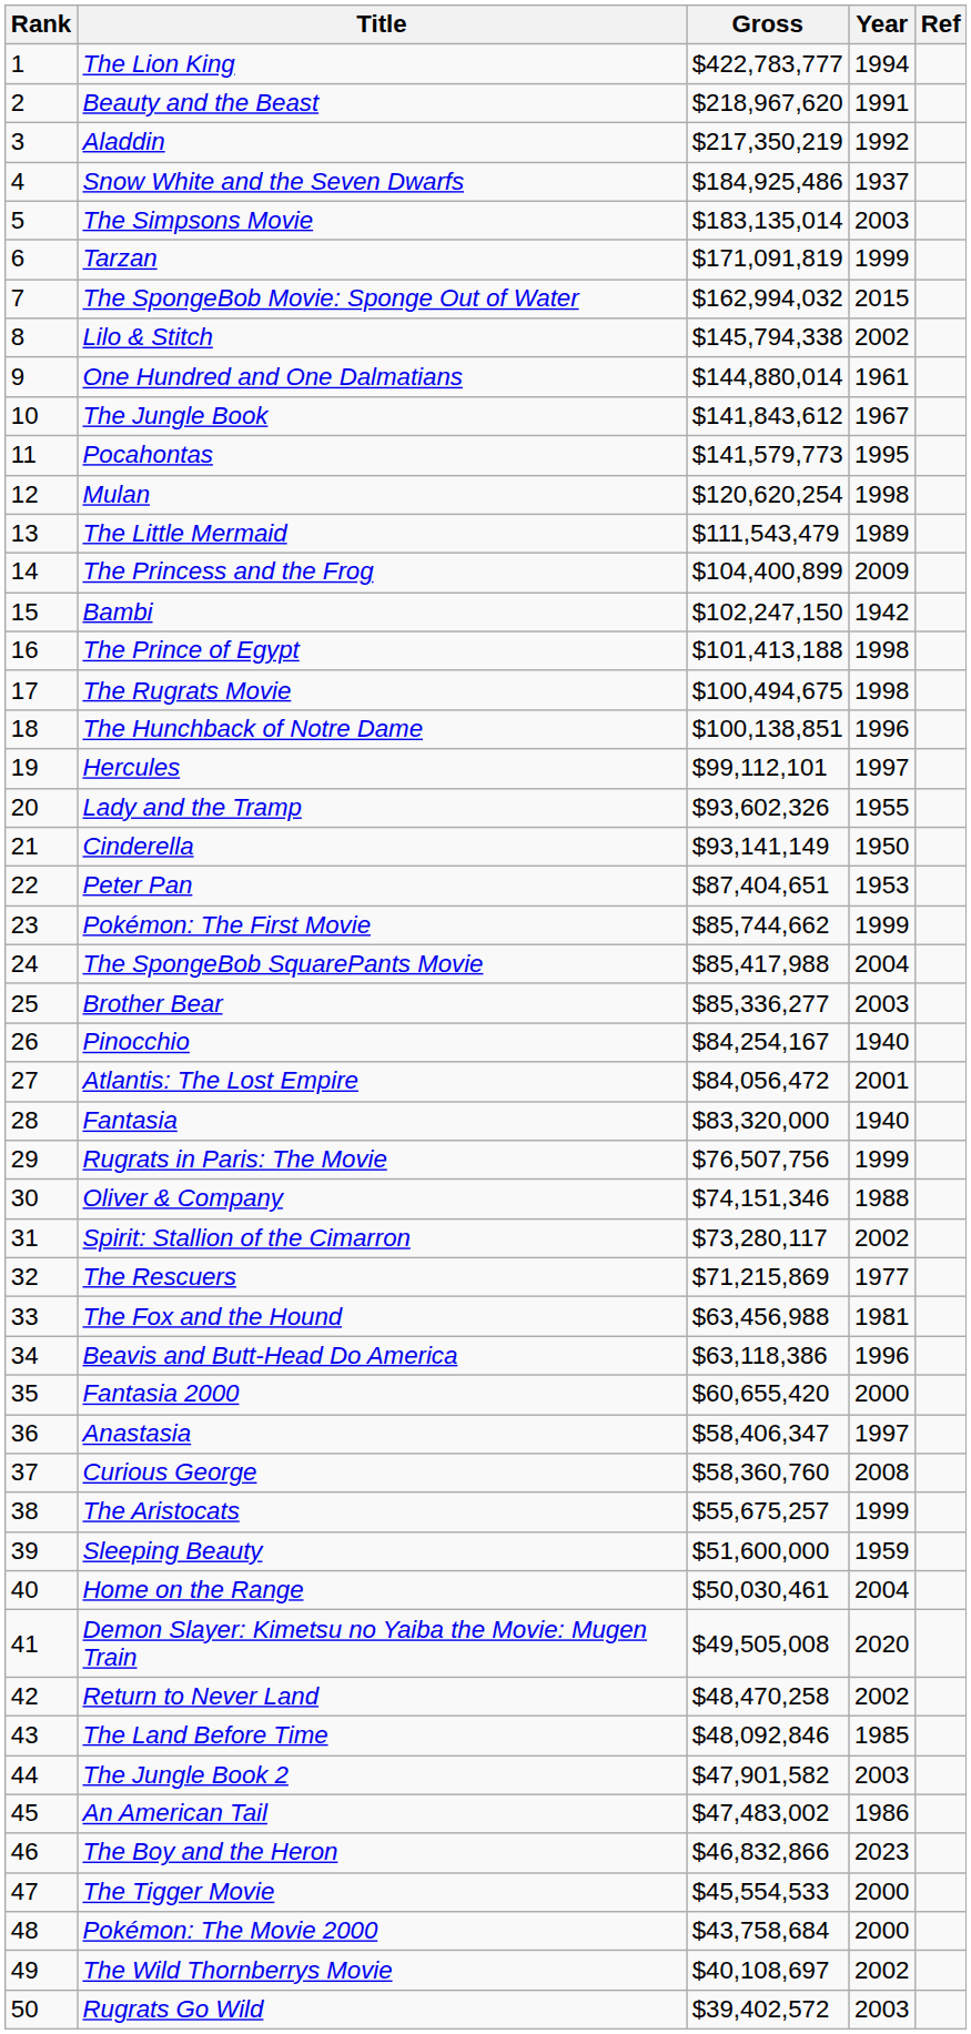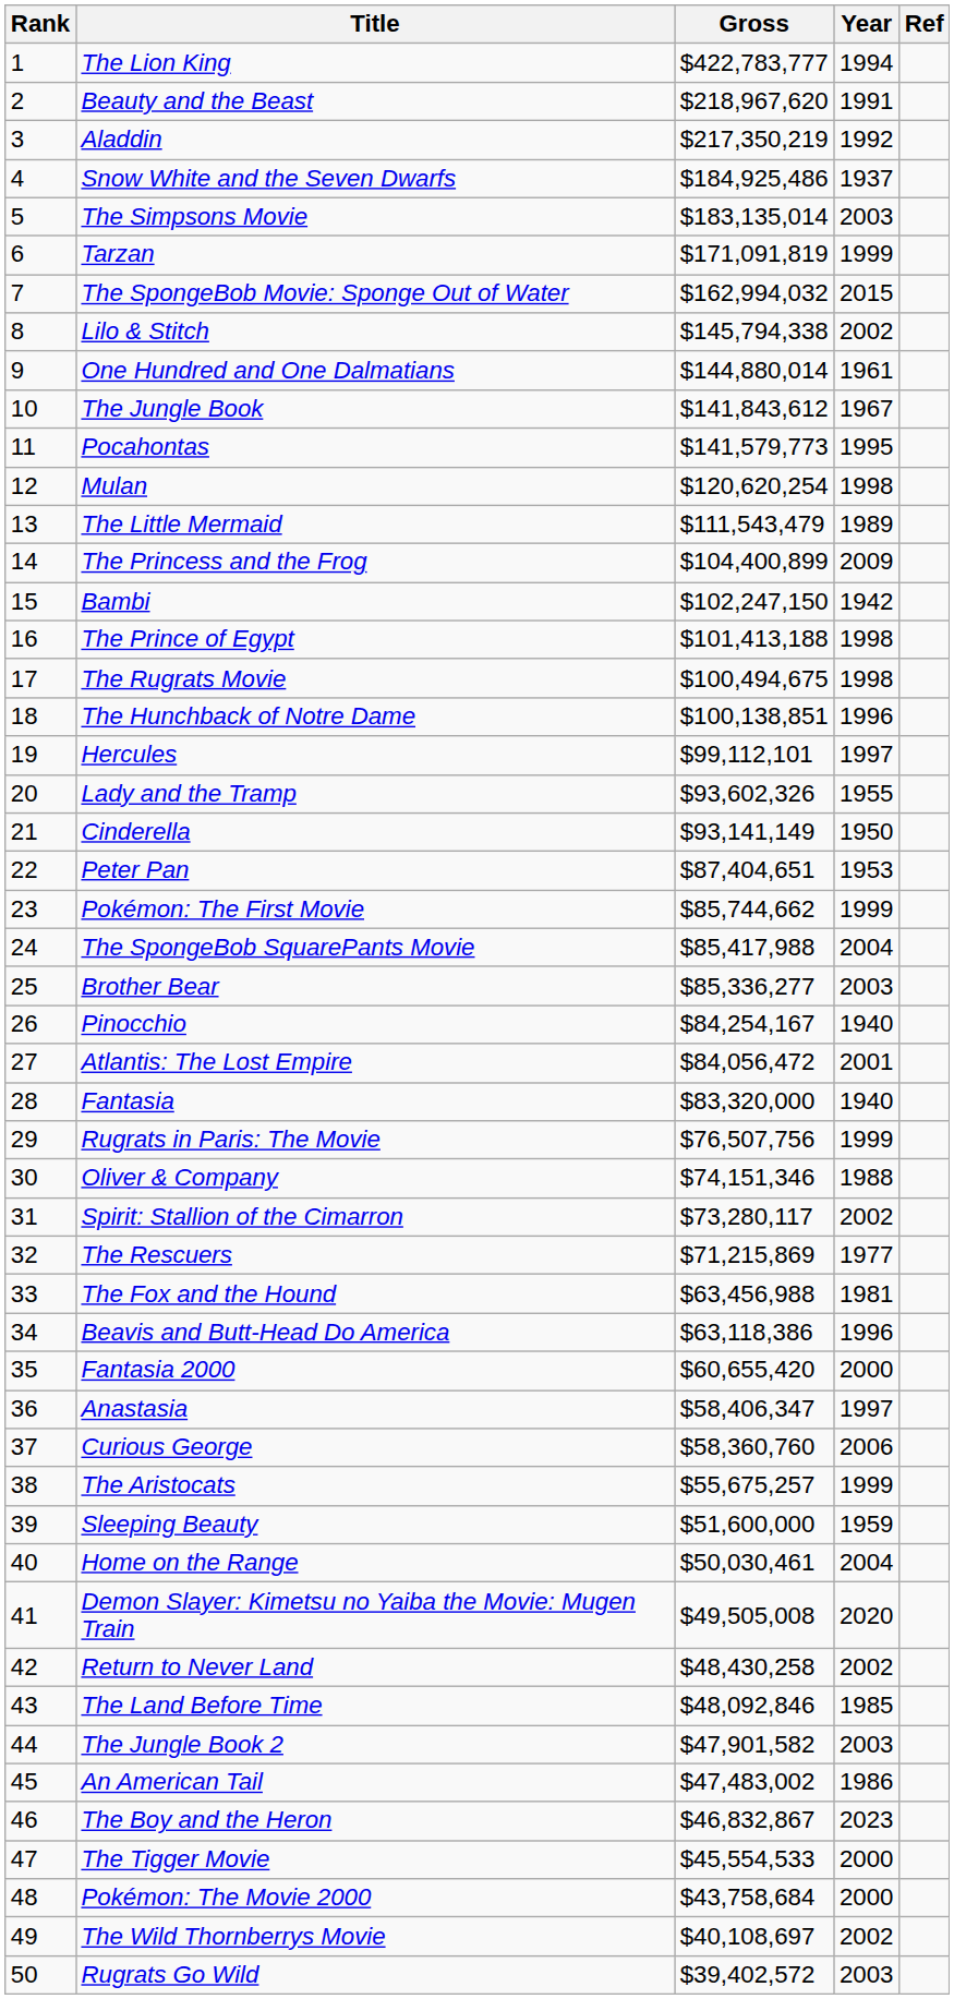 <table class="wikitable sortable" style="margin:auto; margin:auto;">
 <tr>
 <th>Rank</th>
 <th>Title</th>
 <th>Gross</th>
 <th>Year</th>
 <th scope="col" class="unsortable">Ref</th>
 </tr>
 <tr>
 <td>1</td>
 <td><em><a href='#'>The Lion King</a></em></td>
 <td>$422,783,777</td>
 <td>1994</td>
 <td></td>
 </tr>
 <tr>
 <td>2</td>
 <td><em><a href='#'>Beauty and the Beast</a></em></td>
 <td>$218,967,620</td>
 <td>1991</td>
 <td></td>
 </tr>
 <tr>
 <td>3</td>
 <td><em><a href='#'>Aladdin</a></em></td>
 <td>$217,350,219</td>
 <td>1992</td>
 <td></td>
 </tr>
 <tr>
 <td>4</td>
 <td><em><a href='#'>Snow White and the Seven Dwarfs</a></em></td>
 <td>$184,925,486</td>
 <td>1937</td>
 <td></td>
 </tr>
 <tr>
 <td>5</td>
 <td><em><a href='#'>The Simpsons Movie</a></em></td>
 <td>$183,135,014</td>
 <td>2003</td>
 <td></td>
 </tr>
 <tr>
 <td>6</td>
 <td><em><a href='#'>Tarzan</a></em></td>
 <td>$171,091,819</td>
 <td>1999</td>
 <td></td>
 </tr>
 <tr>
 <td>7</td>
 <td><em><a href='#'>The SpongeBob Movie: Sponge Out of Water</a></em></td>
 <td>$162,994,032</td>
 <td>2015</td>
 <td></td>
 </tr>
 <tr>
 <td>8</td>
 <td><em><a href='#'>Lilo & Stitch</a></em></td>
 <td>$145,794,338</td>
 <td>2002</td>
 <td></td>
 </tr>
 <tr>
 <td>9</td>
 <td><em><a href='#'>One Hundred and One Dalmatians</a></em></td>
 <td>$144,880,014</td>
 <td>1961</td>
 <td></td>
 </tr>
 <tr>
 <td>10</td>
 <td><em><a href='#'>The Jungle Book</a></em></td>
 <td>$141,843,612</td>
 <td>1967</td>
 <td></td>
 </tr>
 <tr>
 <td>11</td>
 <td><em><a href='#'>Pocahontas</a></em></td>
 <td>$141,579,773</td>
 <td>1995</td>
 <td></td>
 </tr>
 <tr>
 <td>12</td>
 <td><em><a href='#'>Mulan</a></em></td>
 <td>$120,620,254</td>
 <td>1998</td>
 <td></td>
 </tr>
 <tr>
 <td>13</td>
 <td><em><a href='#'>The Little Mermaid</a></em></td>
 <td>$111,543,479</td>
 <td>1989</td>
 <td></td>
 </tr>
 <tr>
 <td>14</td>
 <td><em><a href='#'>The Princess and the Frog</a></em></td>
 <td>$104,400,899</td>
 <td>2009</td>
 <td></td>
 </tr>
 <tr>
 <td>15</td>
 <td><em><a href='#'>Bambi</a></em></td>
 <td>$102,247,150</td>
 <td>1942</td>
 <td></td>
 </tr>
 <tr>
 <td>16</td>
 <td><em><a href='#'>The Prince of Egypt</a></em></td>
 <td>$101,413,188</td>
 <td>1998</td>
 <td></td>
 </tr>
 <tr>
 <td>17</td>
 <td><em><a href='#'>The Rugrats Movie</a></em></td>
 <td>$100,494,675</td>
 <td>1998</td>
 <td></td>
 </tr>
 <tr>
 <td>18</td>
 <td><em><a href='#'>The Hunchback of Notre Dame</a></em></td>
 <td>$100,138,851</td>
 <td>1996</td>
 <td></td>
 </tr>
 <tr>
 <td>19</td>
 <td><em><a href='#'>Hercules</a></em></td>
 <td>$99,112,101</td>
 <td>1997</td>
 <td></td>
 </tr>
 <tr>
 <td>20</td>
 <td><em><a href='#'>Lady and the Tramp</a></em></td>
 <td>$93,602,326</td>
 <td>1955</td>
 <td></td>
 </tr>
 <tr>
 <td>21</td>
 <td><em><a href='#'>Cinderella</a></em></td>
 <td>$93,141,149</td>
 <td>1950</td>
 <td></td>
 </tr>
 <tr>
 <td>22</td>
 <td><em><a href='#'>Peter Pan</a></em></td>
 <td>$87,404,651</td>
 <td>1953</td>
 <td></td>
 </tr>
 <tr>
 <td>23</td>
 <td><em><a href='#'>Pokémon: The First Movie</a></em></td>
 <td>$85,744,662</td>
 <td>1999</td>
 <td></td>
 </tr>
 <tr>
 <td>24</td>
 <td><em><a href='#'>The SpongeBob SquarePants Movie</a></em></td>
 <td>$85,417,988</td>
 <td>2004</td>
 <td></td>
 </tr>
 <tr>
 <td>25</td>
 <td><em><a href='#'>Brother Bear</a></em></td>
 <td>$85,336,277</td>
 <td>2003</td>
 <td></td>
 </tr>
 <tr>
 <td>26</td>
 <td><em><a href='#'>Pinocchio</a></em></td>
 <td>$84,254,167</td>
 <td>1940</td>
 <td></td>
 </tr>
 <tr>
 <td>27</td>
 <td><em><a href='#'>Atlantis: The Lost Empire</a></em></td>
 <td>$84,056,472</td>
 <td>2001</td>
 <td></td>
 </tr>
 <tr>
 <td>28</td>
 <td><em><a href='#'>Fantasia</a></em></td>
 <td>$83,320,000</td>
 <td>1940</td>
 <td></td>
 </tr>
 <tr>
 <td>29</td>
 <td><em><a href='#'>Rugrats in Paris: The Movie</a></em></td>
 <td>$76,507,756</td>
 <td>1999</td>
 <td></td>
 </tr>
 <tr>
 <td>30</td>
 <td><em><a href='#'>Oliver & Company</a></em></td>
 <td>$74,151,346</td>
 <td>1988</td>
 <td></td>
 </tr>
 <tr>
 <td>31</td>
 <td><em><a href='#'>Spirit: Stallion of the Cimarron</a></em></td>
 <td>$73,280,117</td>
 <td>2002</td>
 <td></td>
 </tr>
 <tr>
 <td>32</td>
 <td><em><a href='#'>The Rescuers</a></em></td>
 <td>$71,215,869</td>
 <td>1977</td>
 <td></td>
 </tr>
 <tr>
 <td>33</td>
 <td><em><a href='#'>The Fox and the Hound</a></em></td>
 <td>$63,456,988</td>
 <td>1981</td>
 <td></td>
 </tr>
 <tr>
 <td>34</td>
 <td><em><a href='#'>Beavis and Butt-Head Do America</a></em></td>
 <td>$63,118,386</td>
 <td>1996</td>
 <td></td>
 </tr>
 <tr>
 <td>35</td>
 <td><em><a href='#'>Fantasia 2000</a></em></td>
 <td>$60,655,420</td>
 <td>2000</td>
 <td></td>
 </tr>
 <tr>
 <td>36</td>
 <td><em><a href='#'>Anastasia</a></em></td>
 <td>$58,406,347</td>
 <td>1997</td>
 <td></td>
 </tr>
 <tr>
 <td>37</td>
 <td><em><a href='#'>Curious George</a></em></td>
 <td>$58,360,760</td>
-<td>2008</td>
+<td>2006</td>
 <td></td>
 </tr>
 <tr>
 <td>38</td>
 <td><em><a href='#'>The Aristocats</a></em></td>
 <td>$55,675,257</td>
 <td>1999</td>
 <td></td>
 </tr>
 <tr>
 <td>39</td>
 <td><em><a href='#'>Sleeping Beauty</a></em></td>
 <td>$51,600,000</td>
 <td>1959</td>
 <td></td>
 </tr>
 <tr>
 <td>40</td>
 <td><em><a href='#'>Home on the Range</a></em></td>
 <td>$50,030,461</td>
 <td>2004</td>
 <td></td>
 </tr>
 <tr>
 <td>41</td>
 <td><em><a href='#'>Demon Slayer: Kimetsu no Yaiba the Movie: Mugen Train</a></em></td>
 <td>$49,505,008</td>
 <td>2020</td>
 <td></td>
 </tr>
 <tr>
 <td>42</td>
 <td><em><a href='#'>Return to Never Land</a></em></td>
-<td>$48,470,258</td>
+<td>$48,430,258</td>
 <td>2002</td>
 <td></td>
 </tr>
 <tr>
 <td>43</td>
 <td><em><a href='#'>The Land Before Time</a></em></td>
 <td>$48,092,846</td>
 <td>1985</td>
 <td></td>
 </tr>
 <tr>
 <td>44</td>
 <td><em><a href='#'>The Jungle Book 2</a></em></td>
 <td>$47,901,582</td>
 <td>2003</td>
 <td></td>
 </tr>
 <tr>
 <td>45</td>
 <td><em><a href='#'>An American Tail</a></em></td>
 <td>$47,483,002</td>
 <td>1986</td>
 <td></td>
 </tr>
 <tr>
 <td>46</td>
 <td><em><a href='#'>The Boy and the Heron</a></em></td>
-<td>$46,832,866</td>
+<td>$46,832,867</td>
 <td>2023</td>
 <td></td>
 </tr>
 <tr>
 <td>47</td>
 <td><em><a href='#'>The Tigger Movie</a></em></td>
 <td>$45,554,533</td>
 <td>2000</td>
 <td></td>
 </tr>
 <tr>
 <td>48</td>
 <td><em><a href='#'>Pokémon: The Movie 2000</a></em></td>
 <td>$43,758,684</td>
 <td>2000</td>
 <td></td>
 </tr>
 <tr>
 <td>49</td>
 <td><em><a href='#'>The Wild Thornberrys Movie</a></em></td>
 <td>$40,108,697</td>
 <td>2002</td>
 <td></td>
 </tr>
 <tr>
 <td>50</td>
 <td><em><a href='#'>Rugrats Go Wild</a></em></td>
 <td>$39,402,572</td>
 <td>2003</td>
 <td></td>
 </tr>
 </table>
